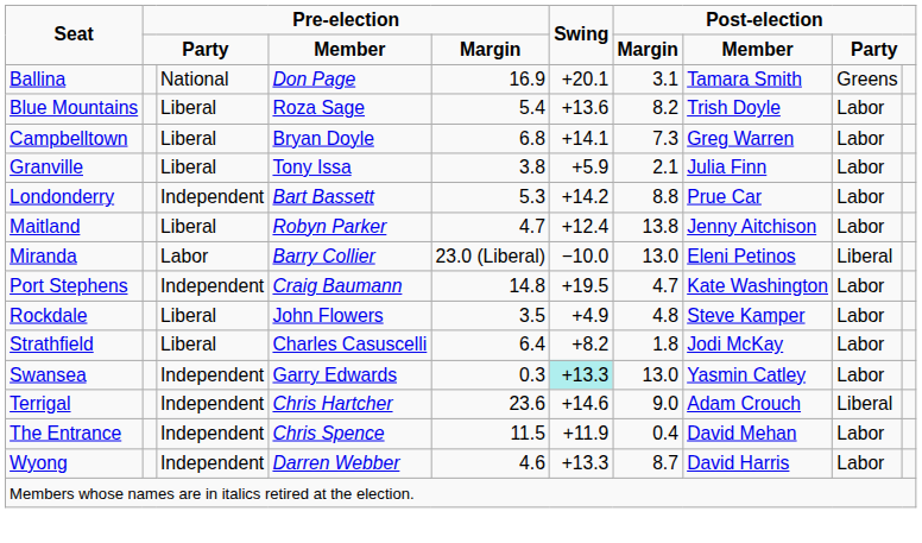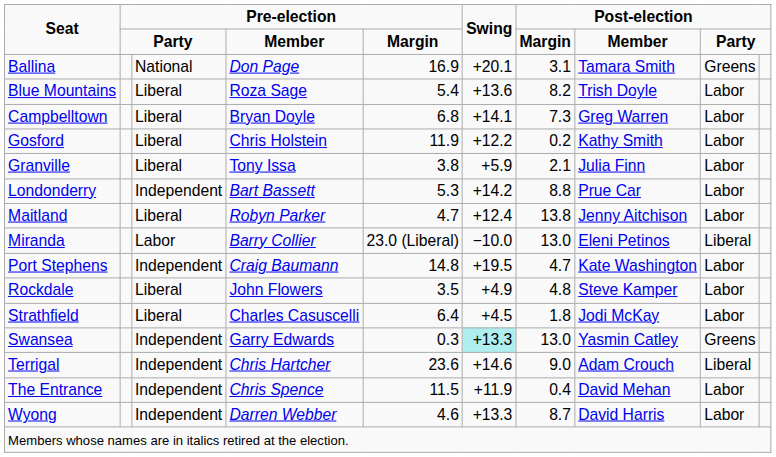 <table class="wikitable">
 <tr style="text-align:center">
 <td rowspan="2"><strong>Seat</strong></td>
 <td colspan="4"><strong>Pre-election</strong></td>
 <td rowspan="2"><strong>Swing</strong></td>
 <td colspan="4"><strong>Post-election</strong></td>
 </tr>
 <tr style="text-align:center">
 <td colspan="2"><strong>Party</strong></td>
 <td><strong>Member</strong></td>
 <td><strong>Margin</strong></td>
 <td><strong>Margin</strong></td>
 <td><strong>Member</strong></td>
 <td colspan="2"><strong>Party</strong></td>
 </tr>
 <tr>
 <td><a href='#'>Ballina</a></td>
 <td> </td>
 <td>National</td>
 <td><em><a href='#'>Don Page</a></em></td>
 <td style="text-align:right;">16.9</td>
 <td style="text-align:right;">+20.1</td>
 <td style="text-align:right;">3.1</td>
 <td><a href='#'>Tamara Smith</a></td>
 <td>Greens</td>
 <td> </td>
 </tr>
 <tr>
 <td><a href='#'>Blue Mountains</a></td>
 <td> </td>
 <td>Liberal</td>
 <td><a href='#'>Roza Sage</a></td>
 <td style="text-align:right;">5.4</td>
 <td style="text-align:right;">+13.6</td>
 <td style="text-align:right;">8.2</td>
 <td><a href='#'>Trish Doyle</a></td>
 <td>Labor</td>
 <td> </td>
 </tr>
 <tr>
 <td><a href='#'>Campbelltown</a></td>
 <td></td>
 <td>Liberal</td>
 <td><a href='#'>Bryan Doyle</a></td>
 <td style="text-align:right;">6.8</td>
 <td style="text-align:right;">+14.1</td>
 <td style="text-align:right;">7.3</td>
 <td><a href='#'>Greg Warren</a></td>
 <td>Labor</td>
 <td></td>
+</tr>
+<tr>
+<td><a href='#'>Gosford</a></td>
+<td> </td>
+<td>Liberal</td>
+<td><a href='#'>Chris Holstein</a></td>
+<td style="text-align:right;">11.9</td>
+<td style="text-align:right;">+12.2</td>
+<td style="text-align:right;">0.2</td>
+<td><a href='#'>Kathy Smith</a></td>
+<td>Labor</td>
+<td> </td>
 </tr>
 <tr>
 <td><a href='#'>Granville</a></td>
 <td> </td>
 <td>Liberal</td>
 <td><a href='#'>Tony Issa</a></td>
 <td style="text-align:right;">3.8</td>
 <td style="text-align:right;">+5.9</td>
 <td style="text-align:right;">2.1</td>
 <td><a href='#'>Julia Finn</a></td>
 <td>Labor</td>
 <td> </td>
 </tr>
 <tr>
 <td><a href='#'>Londonderry</a></td>
 <td> </td>
 <td>Independent</td>
 <td><em><a href='#'>Bart Bassett</a></em></td>
 <td style="text-align:right;">5.3</td>
 <td style="text-align:right;">+14.2</td>
 <td style="text-align:right;">8.8</td>
 <td><a href='#'>Prue Car</a></td>
 <td>Labor</td>
 <td> </td>
 </tr>
 <tr>
 <td><a href='#'>Maitland</a></td>
 <td> </td>
 <td>Liberal</td>
 <td><em><a href='#'>Robyn Parker</a></em></td>
 <td style="text-align:right;">4.7</td>
 <td style="text-align:right;">+12.4</td>
 <td style="text-align:right;">13.8</td>
 <td><a href='#'>Jenny Aitchison</a></td>
 <td>Labor</td>
 <td> </td>
 </tr>
 <tr>
 <td><a href='#'>Miranda</a></td>
 <td> </td>
 <td>Labor</td>
 <td><em><a href='#'>Barry Collier</a></em></td>
 <td style="text-align:right;">23.0 (Liberal)</td>
 <td style="text-align:right;">−10.0</td>
 <td style="text-align:right;">13.0</td>
 <td><a href='#'>Eleni Petinos</a></td>
 <td>Liberal</td>
 <td> </td>
 </tr>
 <tr>
 <td><a href='#'>Port Stephens</a></td>
 <td> </td>
 <td>Independent</td>
 <td><em><a href='#'>Craig Baumann</a></em></td>
 <td style="text-align:right;">14.8</td>
 <td style="text-align:right;">+19.5</td>
 <td style="text-align:right;">4.7</td>
 <td><a href='#'>Kate Washington</a></td>
 <td>Labor</td>
 <td> </td>
 </tr>
 <tr>
 <td><a href='#'>Rockdale</a></td>
 <td> </td>
 <td>Liberal</td>
 <td><a href='#'>John Flowers</a></td>
 <td style="text-align:right;">3.5</td>
 <td style="text-align:right;">+4.9</td>
 <td style="text-align:right;">4.8</td>
 <td><a href='#'>Steve Kamper</a></td>
 <td>Labor</td>
 <td> </td>
 </tr>
 <tr>
 <td><a href='#'>Strathfield</a></td>
 <td> </td>
 <td>Liberal</td>
 <td><a href='#'>Charles Casuscelli</a></td>
 <td style="text-align:right;">6.4</td>
-<td style="text-align:right;">+8.2</td>
+<td style="text-align:right;">+4.5</td>
 <td style="text-align:right;">1.8</td>
 <td><a href='#'>Jodi McKay</a></td>
 <td>Labor</td>
 <td> </td>
 </tr>
 <tr>
 <td><a href='#'>Swansea</a></td>
 <td> </td>
 <td>Independent</td>
 <td><a href='#'>Garry Edwards</a></td>
 <td style="text-align:right;">0.3</td>
 <td style="background: paleturquoise; text-align:right;">+13.3</td>
 <td style="text-align:right;">13.0</td>
 <td><a href='#'>Yasmin Catley</a></td>
-<td>Labor</td>
+<td>Greens</td>
 <td> </td>
 </tr>
 <tr>
 <td><a href='#'>Terrigal</a></td>
 <td> </td>
 <td>Independent</td>
 <td><em><a href='#'>Chris Hartcher</a></em></td>
 <td style="text-align:right;">23.6</td>
 <td style="text-align:right;">+14.6</td>
 <td style="text-align:right;">9.0</td>
 <td><a href='#'>Adam Crouch</a></td>
 <td>Liberal</td>
 <td> </td>
 </tr>
 <tr>
 <td><a href='#'>The Entrance</a></td>
 <td> </td>
 <td>Independent</td>
 <td><em><a href='#'>Chris Spence</a></em></td>
 <td style="text-align:right;">11.5</td>
 <td style="text-align:right;">+11.9</td>
 <td style="text-align:right;">0.4</td>
 <td><a href='#'>David Mehan</a></td>
 <td>Labor</td>
 <td> </td>
 </tr>
 <tr>
 <td><a href='#'>Wyong</a></td>
 <td> </td>
 <td>Independent</td>
 <td><em><a href='#'>Darren Webber</a></em></td>
 <td style="text-align:right;">4.6</td>
 <td style="text-align:right;">+13.3</td>
 <td style="text-align:right;">8.7</td>
 <td><a href='#'>David Harris</a></td>
 <td>Labor</td>
 <td> </td>
 </tr>
 <tr>
 <td colspan="10"><small>Members whose names are in italics retired at the election.<br></small></td>
 </tr>
 </table>
